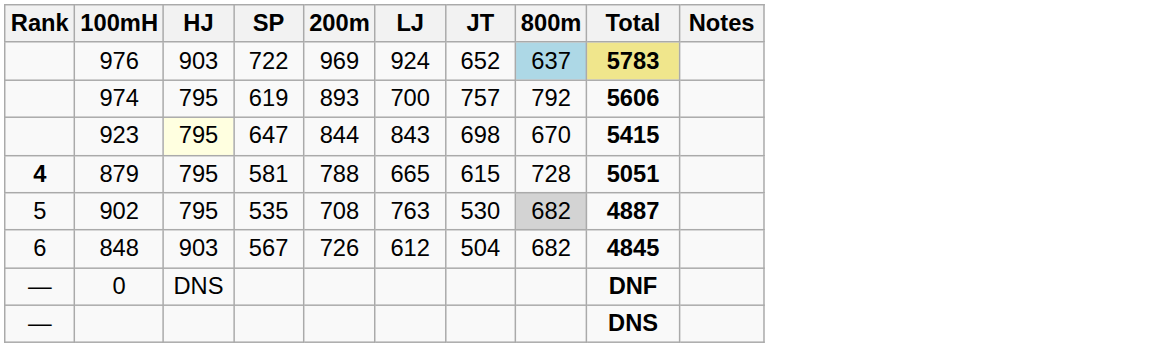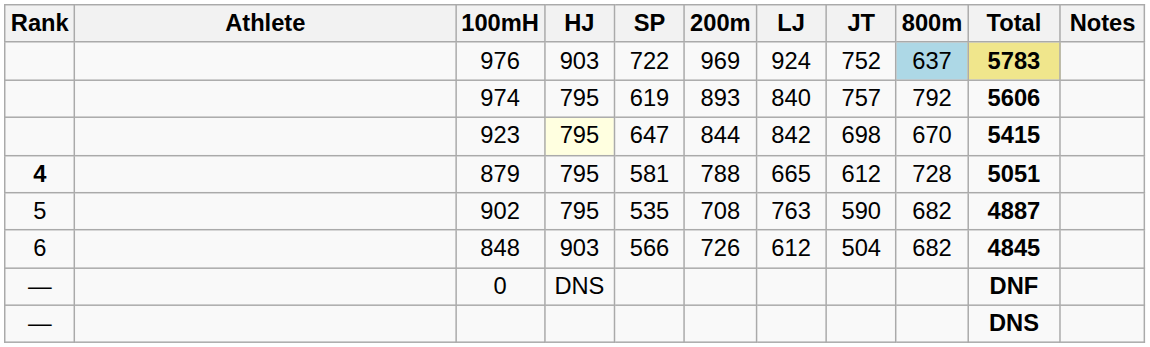 <table class=wikitable style="text-align:center">
 <tr>
 <th width=40>Rank</th>
+<th width=250>Athlete</th>
 <th width=40>100mH</th>
 <th width=40>HJ</th>
 <th width=40>SP</th>
 <th width=40>200m</th>
 <th width=40>LJ</th>
 <th width=40>JT</th>
 <th width=40>800m</th>
 <th width=55>Total</th>
 <th width=50>Notes</th>
 </tr>
 <tr>
 <td></td>
+<td align=left></td>
 <td>976</td>
 <td>903</td>
 <td>722</td>
 <td>969</td>
 <td>924</td>
-<td>652</td>
+<td>752</td>
 <td style="background: lightblue;">637</td>
 <td style="background: khaki;"><strong>5783</strong></td>
 <td></td>
 </tr>
 <tr>
 <td></td>
+<td align=left></td>
 <td>974</td>
 <td>795</td>
 <td>619</td>
 <td>893</td>
-<td>700</td>
+<td>840</td>
 <td>757</td>
 <td>792</td>
 <td><strong>5606</strong></td>
 <td></td>
 </tr>
 <tr>
 <td></td>
+<td align=left></td>
 <td>923</td>
 <td style="background: lightyellow;">795</td>
 <td>647</td>
 <td>844</td>
-<td>843</td>
+<td>842</td>
 <td>698</td>
 <td>670</td>
 <td><strong>5415</strong></td>
 <td></td>
 </tr>
 <tr>
 <td><strong>4</strong></td>
+<td align=left></td>
 <td>879</td>
 <td>795</td>
 <td>581</td>
 <td>788</td>
 <td>665</td>
-<td>615</td>
+<td>612</td>
 <td>728</td>
 <td><strong>5051</strong></td>
 <td></td>
 </tr>
 <tr>
 <td>5</td>
+<td align=left></td>
 <td>902</td>
 <td>795</td>
 <td>535</td>
 <td>708</td>
 <td>763</td>
-<td>530</td>
-<td style="background: lightgrey;">682</td>
+<td>590</td>
+<td>682</td>
 <td><strong>4887</strong></td>
 <td></td>
 </tr>
 <tr>
 <td>6</td>
+<td align=left></td>
 <td>848</td>
 <td>903</td>
-<td>567</td>
+<td>566</td>
 <td>726</td>
 <td>612</td>
 <td>504</td>
 <td>682</td>
 <td><strong>4845</strong></td>
 <td></td>
 </tr>
 <tr>
 <td>—</td>
+<td align=left></td>
 <td>0</td>
 <td>DNS</td>
 <td></td>
 <td></td>
 <td></td>
 <td></td>
 <td></td>
 <td><strong>DNF</strong></td>
 <td></td>
 </tr>
 <tr>
 <td>—</td>
+<td align=left></td>
 <td></td>
 <td></td>
 <td></td>
 <td></td>
 <td></td>
 <td></td>
 <td></td>
 <td><strong>DNS</strong></td>
 <td></td>
 </tr>
 </table>
